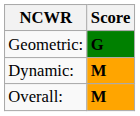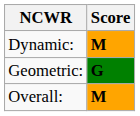 <table class="wikitable">
 <tr>
 <th>NCWR</th>
 <th>Score</th>
 </tr>
 <tr>
+<td>Dynamic:</td>
+<td style="background: orange; color: black"><strong>M</strong></td>
+</tr>
+<tr>
 <td>Geometric:</td>
 <td style="background: green; color: black"><strong>G</strong></td>
-</tr>
-<tr>
-<td>Dynamic:</td>
-<td style="background: orange; color: black"><strong>M</strong></td>
 </tr>
 <tr>
 <td>Overall:</td>
 <td style="background: orange; color: black"><strong>M</strong></td>
 </tr>
 </table>
